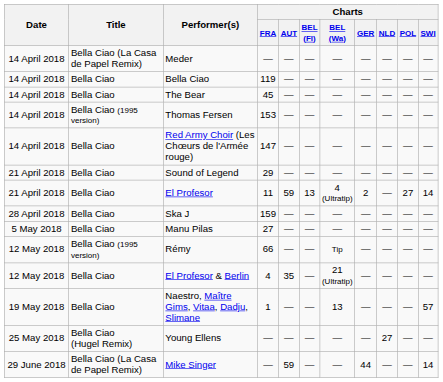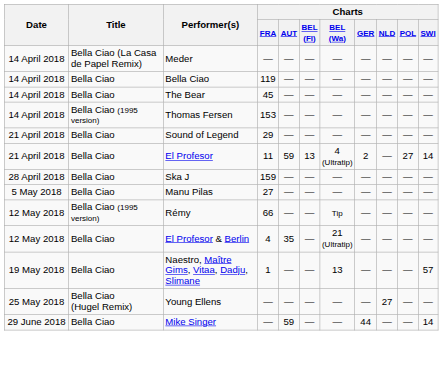 <table class="wikitable">
 <tr>
 <th style="text-align:center; width:100px;" rowspan="2">Date</th>
 <th rowspan="2" style="text-align:center; width:150px;">Title</th>
 <th rowspan="2" style="text-align:center; width:150px;">Performer(s)</th>
 <th style="text-align:center;" colspan="8">Charts</th>
 </tr>
 <tr>
 <th style="width:20px;"><small><a href='#'>FRA</a></small></th>
 <th style="width:20px;"><small><a href='#'>AUT</a></small></th>
 <th style="width:20px;"><small><a href='#'>BEL<br>(Fl)</a></small></th>
 <th style="width:20px;"><small><a href='#'>BEL<br>(Wa)</a></small></th>
 <th style="width:20px;"><small><a href='#'>GER</a></small></th>
 <th style="width:20px;"><small><a href='#'>NLD</a></small></th>
 <th style="width:20px;"><small><a href='#'>POL</a></small></th>
 <th style="width:20px;"><small><a href='#'>SWI</a></small></th>
 </tr>
 <tr>
 <td style="text-align:center;">14 April 2018</td>
 <td>Bella Ciao (La Casa de Papel Remix)</td>
 <td>Meder</td>
 <td style="text-align:center;">—</td>
 <td style="text-align:center;">—</td>
 <td style="text-align:center;">—</td>
 <td style="text-align:center;">—</td>
 <td style="text-align:center;">—</td>
 <td style="text-align:center;">—</td>
 <td style="text-align:center;">—</td>
 <td style="text-align:center;">—</td>
 </tr>
 <tr>
 <td style="text-align:center;">14 April 2018</td>
 <td>Bella Ciao</td>
 <td>Bella Ciao</td>
 <td style="text-align:center;">119</td>
 <td style="text-align:center;">—</td>
 <td style="text-align:center;">—</td>
 <td style="text-align:center;">—</td>
 <td style="text-align:center;">—</td>
 <td style="text-align:center;">—</td>
 <td style="text-align:center;">—</td>
 <td style="text-align:center;">—</td>
 </tr>
 <tr>
 <td style="text-align:center;">14 April 2018</td>
 <td>Bella Ciao</td>
 <td>The Bear</td>
 <td style="text-align:center;">45</td>
 <td style="text-align:center;">—</td>
 <td style="text-align:center;">—</td>
 <td style="text-align:center;">—</td>
 <td style="text-align:center;">—</td>
 <td style="text-align:center;">—</td>
 <td style="text-align:center;">—</td>
 <td style="text-align:center;">—</td>
 </tr>
 <tr>
 <td style="text-align:center;">14 April 2018</td>
 <td>Bella Ciao <small>(1995 version)</small></td>
 <td>Thomas Fersen</td>
 <td style="text-align:center;">153</td>
-<td style="text-align:center;">—</td>
-<td style="text-align:center;">—</td>
-<td style="text-align:center;">—</td>
-<td style="text-align:center;">—</td>
-<td style="text-align:center;">—</td>
-<td style="text-align:center;">—</td>
-<td style="text-align:center;">—</td>
-</tr>
-<tr>
-<td style="text-align:center;">14 April 2018</td>
-<td>Bella Ciao</td>
-<td><a href='#'>Red Army Choir</a> (Les Chœurs de l'Armée rouge)</td>
-<td style="text-align:center;">147</td>
 <td style="text-align:center;">—</td>
 <td style="text-align:center;">—</td>
 <td style="text-align:center;">—</td>
 <td style="text-align:center;">—</td>
 <td style="text-align:center;">—</td>
 <td style="text-align:center;">—</td>
 <td style="text-align:center;">—</td>
 </tr>
 <tr>
 <td style="text-align:center;">21 April 2018</td>
 <td>Bella Ciao</td>
 <td>Sound of Legend</td>
 <td style="text-align:center;">29</td>
 <td style="text-align:center;">—</td>
 <td style="text-align:center;">—</td>
 <td style="text-align:center;">—</td>
 <td style="text-align:center;">—</td>
 <td style="text-align:center;">—</td>
 <td style="text-align:center;">—</td>
 <td style="text-align:center;">—</td>
 </tr>
 <tr>
 <td style="text-align:center;">21 April 2018</td>
 <td>Bella Ciao</td>
 <td><a href='#'>El Profesor</a></td>
 <td style="text-align:center;">11</td>
 <td style="text-align:center;">59</td>
 <td style="text-align:center;">13</td>
 <td style="text-align:center;">4 <br><small>(Ultratip)</small></td>
 <td style="text-align:center;">2</td>
 <td style="text-align:center;">—</td>
 <td style="text-align:center;">27<br></td>
 <td style="text-align:center;">14</td>
 </tr>
 <tr>
 <td style="text-align:center;">28 April 2018</td>
 <td>Bella Ciao</td>
 <td>Ska J</td>
 <td style="text-align:center;">159</td>
 <td style="text-align:center;">—</td>
 <td style="text-align:center;">—</td>
 <td style="text-align:center;">—</td>
 <td style="text-align:center;">—</td>
 <td style="text-align:center;">—</td>
 <td style="text-align:center;">—</td>
 <td style="text-align:center;">—</td>
 </tr>
 <tr>
 <td style="text-align:center;">5 May 2018</td>
 <td>Bella Ciao</td>
 <td>Manu Pilas</td>
 <td style="text-align:center;">27</td>
 <td style="text-align:center;">—</td>
 <td style="text-align:center;">—</td>
 <td style="text-align:center;">—</td>
 <td style="text-align:center;">—</td>
 <td style="text-align:center;">—</td>
 <td style="text-align:center;">—</td>
 <td style="text-align:center;">—</td>
 </tr>
 <tr>
 <td style="text-align:center;">12 May 2018</td>
 <td>Bella Ciao <small>(1995 version)</small></td>
 <td>Rémy</td>
 <td style="text-align:center;">66</td>
 <td style="text-align:center;">—</td>
 <td style="text-align:center;">—</td>
 <td style="text-align:center;"><small>Tip</small></td>
 <td style="text-align:center;">—</td>
 <td style="text-align:center;">—</td>
 <td style="text-align:center;">—</td>
 <td style="text-align:center;">—</td>
 </tr>
 <tr>
 <td style="text-align:center;">12 May 2018</td>
 <td>Bella Ciao</td>
 <td><a href='#'>El Profesor</a> & <a href='#'>Berlin</a></td>
 <td style="text-align:center;">4</td>
 <td style="text-align:center;">35</td>
 <td style="text-align:center;">—</td>
 <td style="text-align:center;">21 <br><small>(Ultratip)</small></td>
 <td style="text-align:center;">—</td>
 <td style="text-align:center;">—</td>
 <td style="text-align:center;">—</td>
 <td style="text-align:center;">—</td>
 </tr>
 <tr>
 <td style="text-align:center;">19 May 2018</td>
 <td>Bella Ciao</td>
 <td>Naestro, <a href='#'>Maître Gims</a>, <a href='#'>Vitaa</a>, <a href='#'>Dadju</a>, <a href='#'>Slimane</a></td>
 <td style="text-align:center;">1</td>
 <td style="text-align:center;">—</td>
 <td style="text-align:center;">—</td>
 <td style="text-align:center;">13</td>
 <td style="text-align:center;">—</td>
 <td style="text-align:center;">—</td>
 <td style="text-align:center;">—</td>
 <td style="text-align:center;">57</td>
 </tr>
 <tr>
 <td style="text-align:center;">25 May 2018</td>
 <td>Bella Ciao<br>(Hugel Remix)</td>
 <td>Young Ellens</td>
 <td style="text-align:center;">—</td>
 <td style="text-align:center;">—</td>
 <td style="text-align:center;">—</td>
 <td style="text-align:center;">—</td>
 <td style="text-align:center;">—</td>
 <td style="text-align:center;">27</td>
 <td style="text-align:center;">—</td>
 <td style="text-align:center;">—</td>
 </tr>
 <tr>
 <td style="text-align:center;">29 June 2018</td>
-<td>Bella Ciao (La Casa de Papel Remix)</td>
+<td>Bella Ciao</td>
 <td><a href='#'>Mike Singer</a></td>
 <td style="text-align:center;">—</td>
 <td style="text-align:center;">59</td>
 <td style="text-align:center;">—</td>
 <td style="text-align:center;">—</td>
 <td style="text-align:center;">44</td>
 <td style="text-align:center;">—</td>
 <td style="text-align:center;">—</td>
 <td style="text-align:center;">14</td>
 </tr>
 </table>
